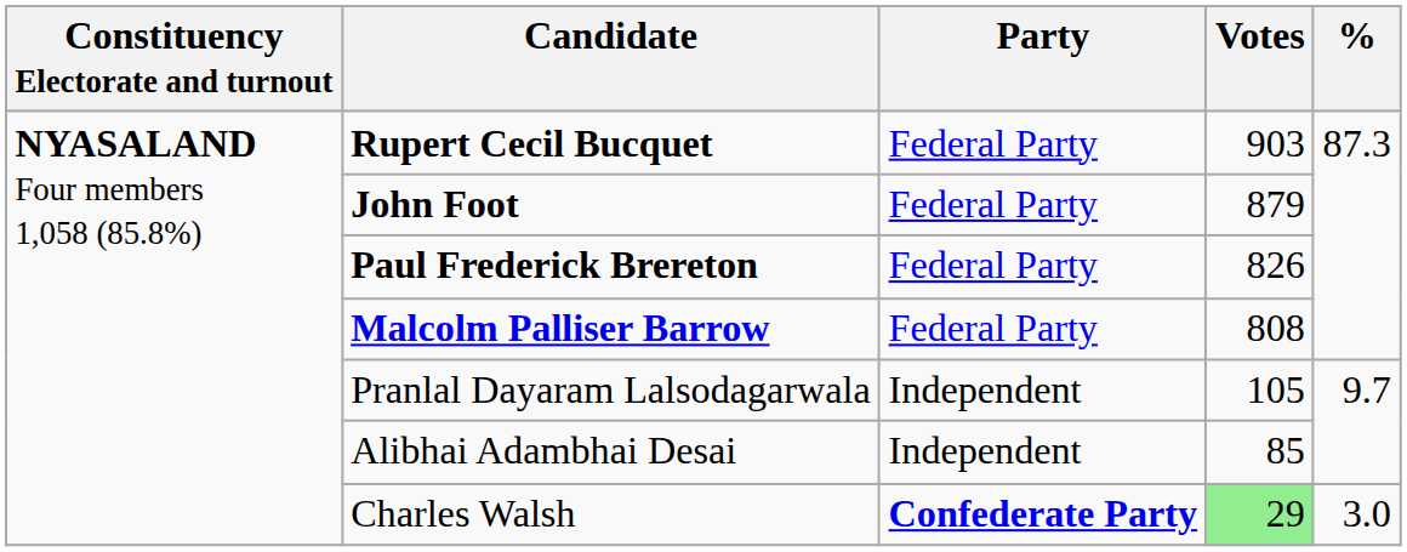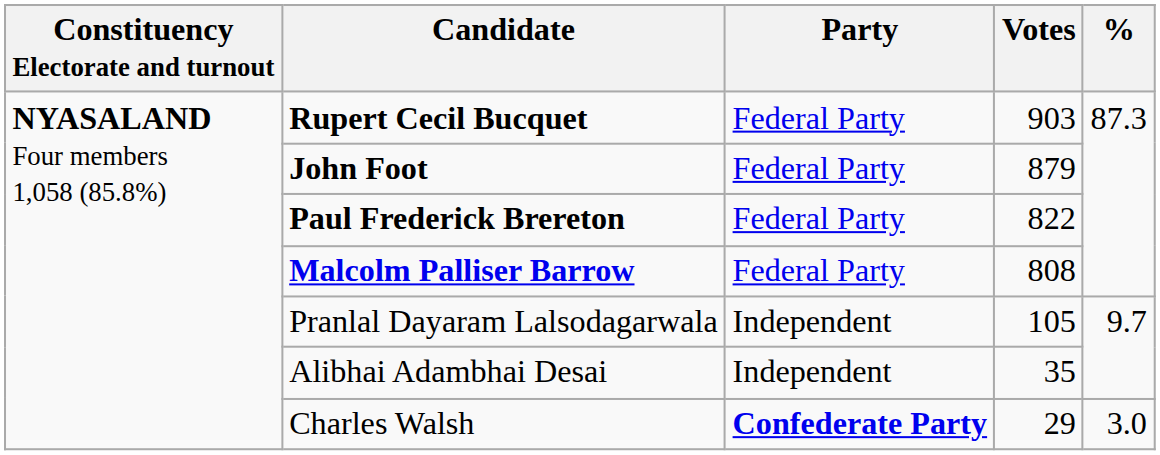 <table class="wikitable">
 <tr>
 <th align="left">Constituency<br><small>Electorate and turnout</small></th>
 <th align="center" valign="top">Candidate</th>
 <th align="center" valign="top">Party</th>
 <th align="center" valign="top">Votes</th>
 <th align="center" valign="top">%</th>
 </tr>
 <tr>
 <td valign="top" rowspan=7><strong>NYASALAND</strong><br><small>Four members<br>1,058 (85.8%)</small></td>
 <td align="left"><strong>Rupert Cecil Bucquet</strong></td>
 <td align="left"><a href='#'>Federal Party</a></td>
 <td align="right">903</td>
 <td align="right" rowspan=4 valign="top">87.3</td>
 </tr>
 <tr>
 <td align="left"><strong>John Foot</strong></td>
 <td align="left"><a href='#'>Federal Party</a></td>
 <td align="right">879</td>
 </tr>
 <tr>
 <td align="left"><strong>Paul Frederick Brereton</strong></td>
 <td align="left"><a href='#'>Federal Party</a></td>
-<td align="right">826</td>
+<td align="right">822</td>
 </tr>
 <tr>
 <td align="left"><strong><a href='#'>Malcolm Palliser Barrow</a></strong></td>
 <td align="left"><a href='#'>Federal Party</a></td>
 <td align="right">808</td>
 </tr>
 <tr>
 <td align="left">Pranlal Dayaram Lalsodagarwala</td>
 <td align="left">Independent</td>
 <td align="right">105</td>
 <td align="right" valign="top" rowspan=2>9.7</td>
 </tr>
 <tr>
 <td align="left">Alibhai Adambhai Desai</td>
 <td align="left">Independent</td>
-<td align="right">85</td>
+<td align="right">35</td>
 </tr>
 <tr>
 <td align="left">Charles Walsh</td>
 <td align="left"><strong><a href='#'>Confederate Party</a></strong></td>
-<td align="right" style="background: lightgreen;">29</td>
+<td align="right">29</td>
 <td align="right">3.0</td>
 </tr>
 </table>
